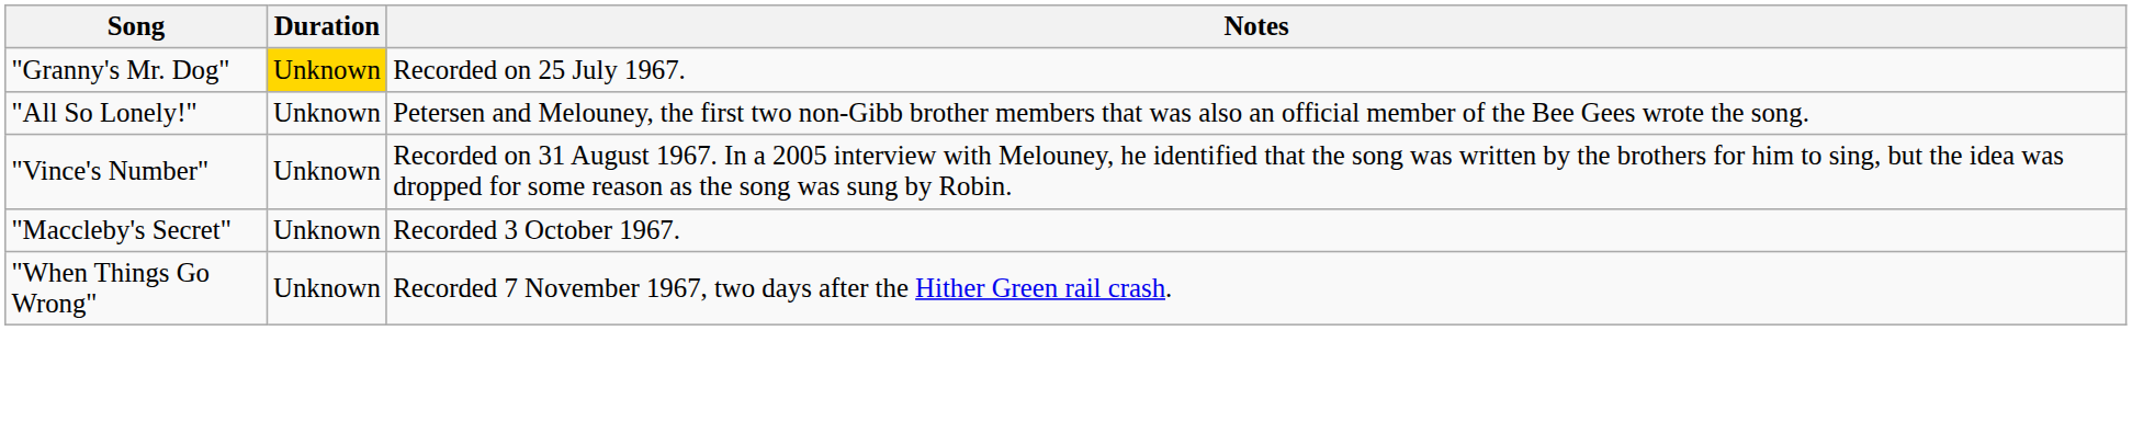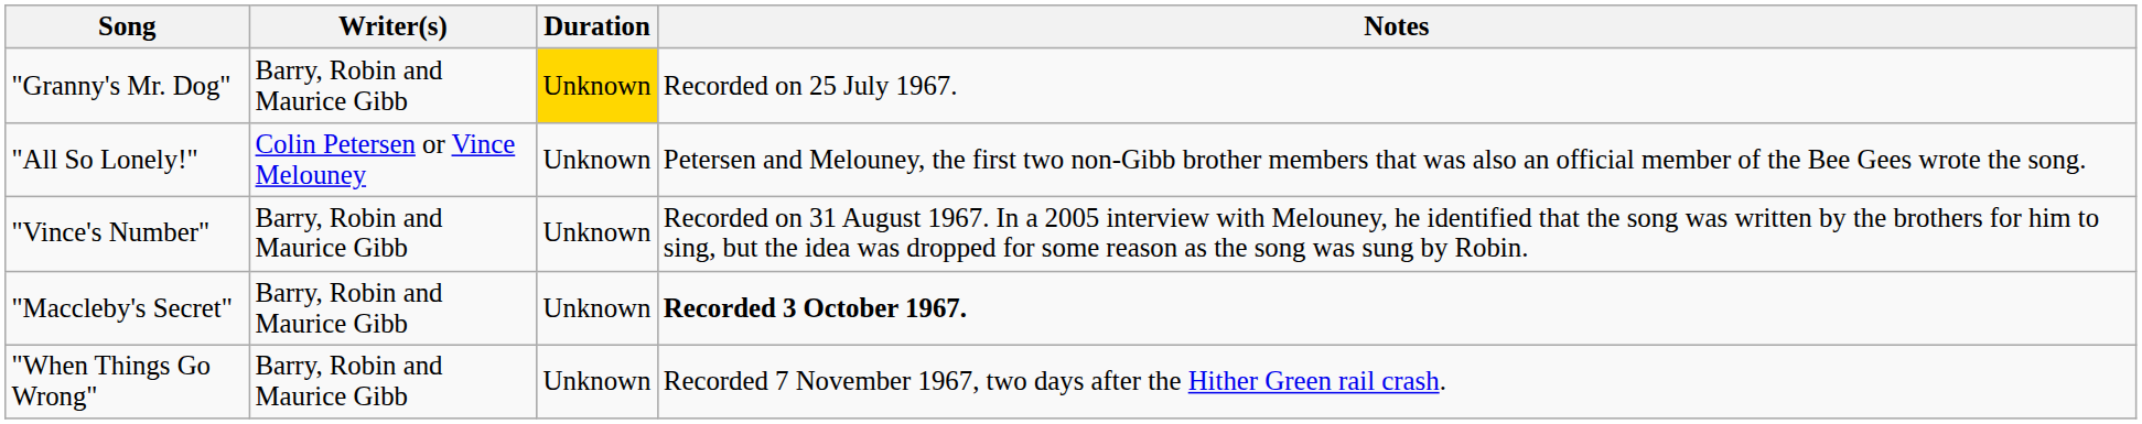 <table class="wikitable">
 <tr>
 <th>Song</th>
+<th>Writer(s)</th>
 <th>Duration</th>
 <th>Notes</th>
 </tr>
 <tr>
 <td>"Granny's Mr. Dog"</td>
+<td>Barry, Robin and Maurice Gibb</td>
 <td style="background: gold;">Unknown</td>
 <td>Recorded on 25 July 1967.</td>
 </tr>
 <tr>
 <td>"All So Lonely!"</td>
+<td><a href='#'>Colin Petersen</a> or <a href='#'>Vince Melouney</a></td>
 <td>Unknown</td>
 <td>Petersen and Melouney, the first two non-Gibb brother members that was also an official member of the Bee Gees wrote the song.</td>
 </tr>
 <tr>
 <td>"Vince's Number"</td>
+<td>Barry, Robin and Maurice Gibb</td>
 <td>Unknown</td>
 <td>Recorded on 31 August 1967. In a 2005 interview with Melouney, he identified that the song was written by the brothers for him to sing, but the idea was dropped for some reason as the song was sung by Robin.</td>
 </tr>
 <tr>
 <td>"Maccleby's Secret"</td>
+<td>Barry, Robin and Maurice Gibb</td>
 <td>Unknown</td>
-<td>Recorded 3 October 1967.</td>
+<td><strong>Recorded 3 October 1967.</strong></td>
 </tr>
 <tr>
 <td>"When Things Go Wrong"</td>
+<td>Barry, Robin and Maurice Gibb</td>
 <td>Unknown</td>
 <td>Recorded 7 November 1967, two days after the <a href='#'>Hither Green rail crash</a>.</td>
 </tr>
 </table>
